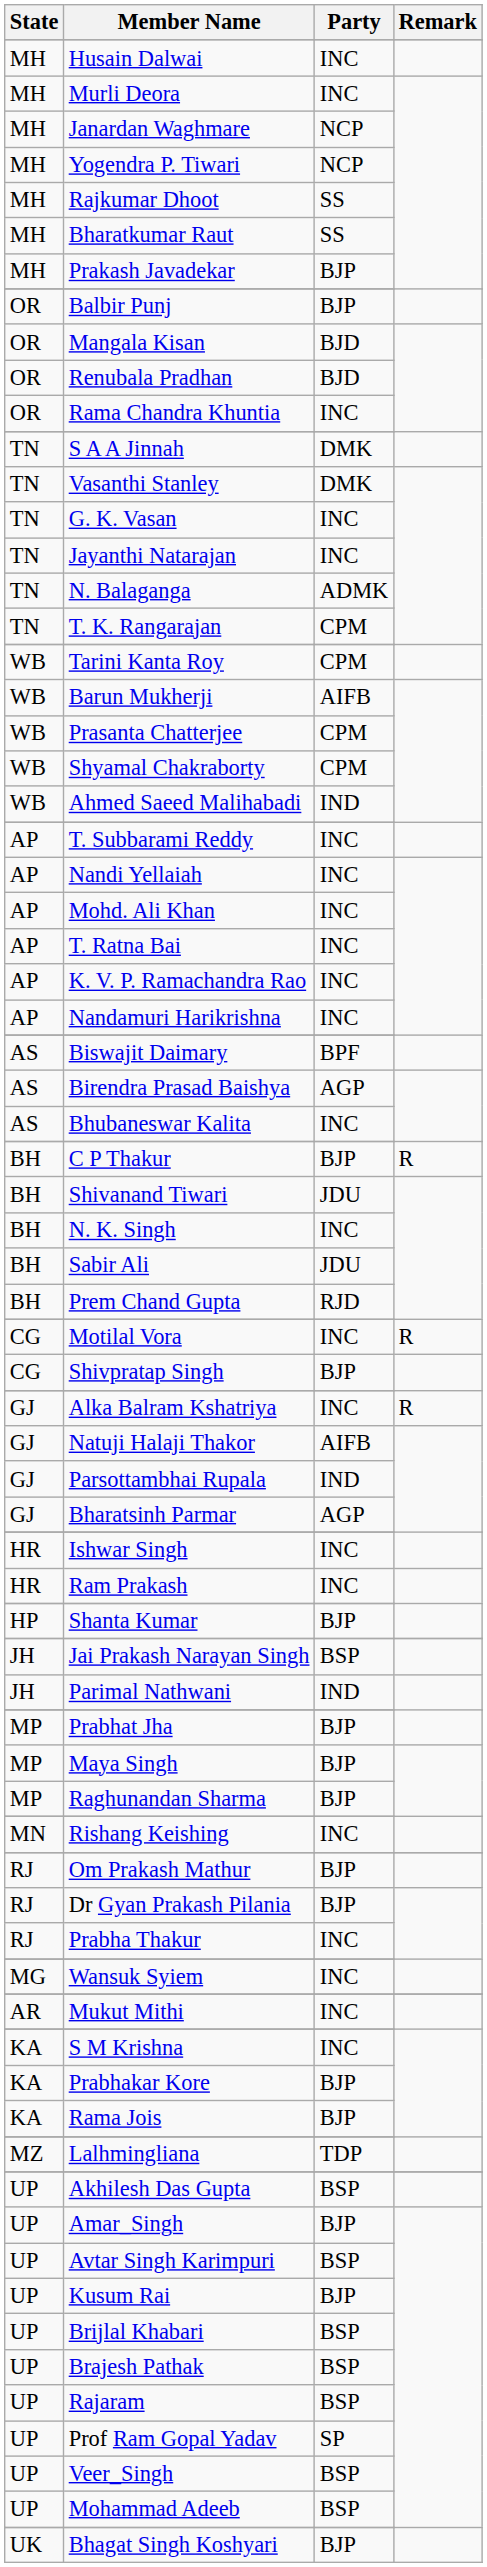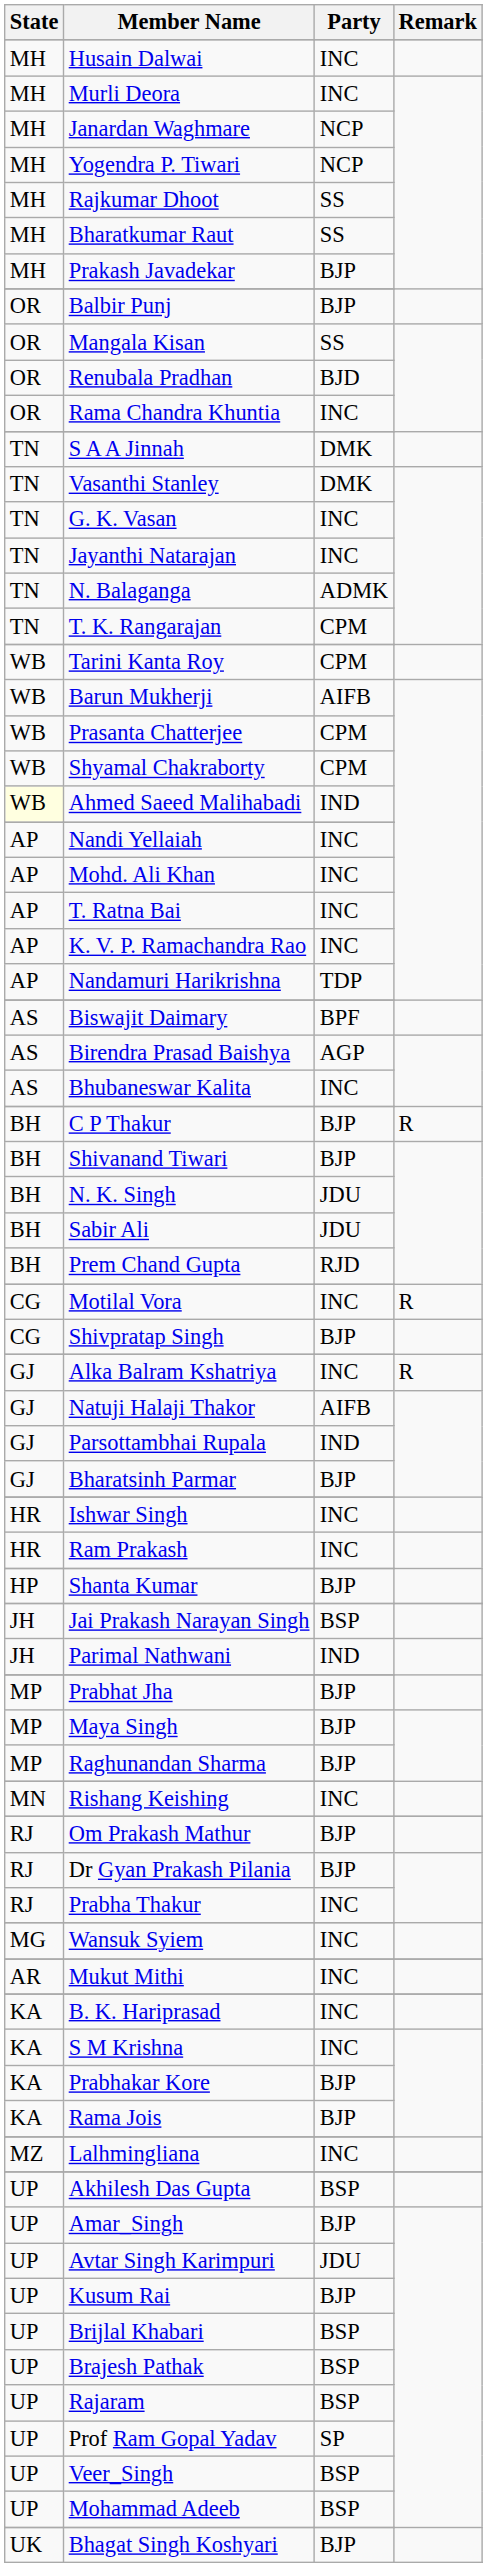 <table class="wikitable sortable">
 <tr>
 <th>State</th>
 <th>Member Name</th>
 <th>Party</th>
 <th>Remark</th>
 </tr>
 <tr>
 </tr>
 <tr>
 <td>MH</td>
 <td><a href='#'>Husain Dalwai</a></td>
 <td>INC</td>
 <td></td>
 </tr>
 <tr>
 <td>MH</td>
 <td><a href='#'>Murli Deora</a></td>
 <td>INC</td>
 </tr>
 <tr>
 <td>MH</td>
 <td><a href='#'>Janardan Waghmare</a></td>
 <td>NCP</td>
 </tr>
 <tr>
 <td>MH</td>
 <td><a href='#'>Yogendra P. Tiwari</a></td>
 <td>NCP</td>
 </tr>
 <tr>
 <td>MH</td>
 <td><a href='#'>Rajkumar Dhoot</a></td>
 <td>SS</td>
 </tr>
 <tr>
 <td>MH</td>
 <td><a href='#'>Bharatkumar Raut</a></td>
 <td>SS</td>
 </tr>
 <tr>
 <td>MH</td>
 <td><a href='#'>Prakash Javadekar</a></td>
 <td>BJP</td>
 </tr>
 <tr>
 </tr>
 <tr>
 <td>OR</td>
 <td><a href='#'>Balbir Punj</a></td>
 <td>BJP</td>
 <td></td>
 </tr>
 <tr>
 <td>OR</td>
 <td><a href='#'>Mangala Kisan</a></td>
-<td>BJD</td>
+<td>SS</td>
 </tr>
 <tr>
 <td>OR</td>
 <td><a href='#'>Renubala Pradhan</a></td>
 <td>BJD</td>
 </tr>
 <tr>
 <td>OR</td>
 <td><a href='#'>Rama Chandra Khuntia</a></td>
 <td>INC</td>
 </tr>
 <tr>
 </tr>
 <tr>
 <td>TN</td>
 <td><a href='#'>S A A Jinnah</a></td>
 <td>DMK</td>
 <td></td>
 </tr>
 <tr>
 <td>TN</td>
 <td><a href='#'>Vasanthi Stanley</a></td>
 <td>DMK</td>
 </tr>
 <tr>
 <td>TN</td>
 <td><a href='#'>G. K. Vasan</a></td>
 <td>INC</td>
 </tr>
 <tr>
 <td>TN</td>
 <td><a href='#'>Jayanthi Natarajan</a></td>
 <td>INC</td>
 </tr>
 <tr>
 <td>TN</td>
 <td><a href='#'>N. Balaganga</a></td>
 <td>ADMK</td>
 </tr>
 <tr>
 <td>TN</td>
 <td><a href='#'>T. K. Rangarajan</a></td>
 <td>CPM</td>
 </tr>
 <tr>
 </tr>
 <tr>
 <td>WB</td>
 <td><a href='#'>Tarini Kanta Roy</a></td>
 <td>CPM</td>
 <td></td>
 </tr>
 <tr>
 <td>WB</td>
 <td><a href='#'>Barun Mukherji</a></td>
 <td>AIFB</td>
 </tr>
 <tr>
 <td>WB</td>
 <td><a href='#'>Prasanta Chatterjee</a></td>
 <td>CPM</td>
 </tr>
 <tr>
 <td>WB</td>
 <td><a href='#'>Shyamal Chakraborty</a></td>
 <td>CPM</td>
 </tr>
 <tr>
-<td>WB</td>
+<td style="background: lightyellow;">WB</td>
 <td><a href='#'>Ahmed Saeed Malihabadi</a></td>
 <td>IND</td>
 </tr>
 <tr>
-</tr>
-<tr>
-<td>AP</td>
-<td><a href='#'>T. Subbarami Reddy </a></td>
-<td>INC</td>
-<td></td>
 </tr>
 <tr>
 <td>AP</td>
 <td><a href='#'>Nandi Yellaiah </a></td>
 <td>INC</td>
 </tr>
 <tr>
 <td>AP</td>
 <td><a href='#'>Mohd. Ali Khan </a></td>
 <td>INC</td>
 </tr>
 <tr>
 <td>AP</td>
 <td><a href='#'>T. Ratna Bai </a></td>
 <td>INC</td>
 </tr>
 <tr>
 <td>AP</td>
 <td><a href='#'>K. V. P. Ramachandra Rao </a></td>
 <td>INC</td>
 </tr>
 <tr>
 <td>AP</td>
 <td><a href='#'>Nandamuri Harikrishna</a></td>
-<td>INC</td>
+<td>TDP</td>
 </tr>
 <tr>
 </tr>
 <tr>
 <td>AS</td>
 <td><a href='#'>Biswajit Daimary</a></td>
 <td>BPF</td>
 <td></td>
 </tr>
 <tr>
 <td>AS</td>
 <td><a href='#'>Birendra Prasad Baishya</a></td>
 <td>AGP</td>
 </tr>
 <tr>
 <td>AS</td>
 <td><a href='#'>Bhubaneswar Kalita</a></td>
 <td>INC</td>
 </tr>
 <tr>
 </tr>
 <tr>
 <td>BH</td>
 <td><a href='#'>C P Thakur</a></td>
 <td>BJP</td>
 <td>R</td>
 </tr>
 <tr>
 <td>BH</td>
 <td><a href='#'>Shivanand Tiwari</a></td>
-<td>JDU</td>
+<td>BJP</td>
 </tr>
 <tr>
 <td>BH</td>
 <td><a href='#'>N. K. Singh</a></td>
-<td>INC</td>
+<td>JDU</td>
 </tr>
 <tr>
 <td>BH</td>
 <td><a href='#'>Sabir Ali</a></td>
 <td>JDU</td>
 </tr>
 <tr>
 <td>BH</td>
 <td><a href='#'>Prem Chand Gupta</a></td>
 <td>RJD</td>
 </tr>
 <tr>
 </tr>
 <tr>
 <td>CG</td>
 <td><a href='#'>Motilal Vora</a></td>
 <td>INC</td>
 <td>R</td>
 </tr>
 <tr>
 <td>CG</td>
 <td><a href='#'>Shivpratap Singh</a></td>
 <td>BJP</td>
 </tr>
 <tr>
 </tr>
 <tr>
 <td>GJ</td>
 <td><a href='#'>Alka Balram Kshatriya</a></td>
 <td>INC</td>
 <td>R</td>
 </tr>
 <tr>
 <td>GJ</td>
 <td><a href='#'>Natuji Halaji Thakor</a></td>
 <td>AIFB</td>
 </tr>
 <tr>
 <td>GJ</td>
 <td><a href='#'>Parsottambhai Rupala</a></td>
 <td>IND</td>
 </tr>
 <tr>
 <td>GJ</td>
 <td><a href='#'>Bharatsinh Parmar</a></td>
-<td>AGP</td>
+<td>BJP</td>
 </tr>
 <tr>
 </tr>
 <tr>
 <td>HR</td>
 <td><a href='#'>Ishwar Singh</a></td>
 <td>INC</td>
 <td></td>
 </tr>
 <tr>
 <td>HR</td>
 <td><a href='#'>Ram Prakash</a></td>
 <td>INC</td>
 </tr>
 <tr>
 </tr>
 <tr>
 <td>HP</td>
 <td><a href='#'>Shanta Kumar</a></td>
 <td>BJP</td>
 <td></td>
 </tr>
 <tr>
 </tr>
 <tr>
 <td>JH</td>
 <td><a href='#'>Jai Prakash Narayan Singh</a></td>
 <td>BSP</td>
 <td></td>
 </tr>
 <tr>
 <td>JH</td>
 <td><a href='#'>Parimal Nathwani</a></td>
 <td>IND</td>
 </tr>
 <tr>
 </tr>
 <tr>
 <td>MP</td>
 <td><a href='#'>Prabhat Jha</a></td>
 <td>BJP</td>
 <td></td>
 </tr>
 <tr>
 <td>MP</td>
 <td><a href='#'>Maya Singh</a></td>
 <td>BJP</td>
 </tr>
 <tr>
 <td>MP</td>
 <td><a href='#'>Raghunandan Sharma</a></td>
 <td>BJP</td>
 </tr>
 <tr>
 </tr>
 <tr>
 <td>MN</td>
 <td><a href='#'>Rishang Keishing</a></td>
 <td>INC</td>
 <td></td>
 </tr>
 <tr>
 </tr>
 <tr>
 <td>RJ</td>
 <td><a href='#'>Om Prakash Mathur</a></td>
 <td>BJP</td>
 <td></td>
 </tr>
 <tr>
 <td>RJ</td>
 <td>Dr <a href='#'>Gyan Prakash Pilania</a></td>
 <td>BJP</td>
 </tr>
 <tr>
 <td>RJ</td>
 <td><a href='#'>Prabha Thakur</a></td>
 <td>INC</td>
 </tr>
 <tr>
 </tr>
 <tr>
 <td>MG</td>
 <td><a href='#'>Wansuk Syiem</a></td>
 <td>INC</td>
 <td></td>
 </tr>
 <tr>
 </tr>
 <tr>
 <td>AR</td>
 <td><a href='#'>Mukut  Mithi</a></td>
 <td>INC</td>
 <td></td>
 </tr>
 <tr>
 </tr>
 <tr>
 <td>KA</td>
+<td><a href='#'>B. K. Hariprasad</a></td>
+<td>INC</td>
+<td></td>
+</tr>
+<tr>
+<td>KA</td>
 <td><a href='#'>S M Krishna</a></td>
 <td>INC</td>
 </tr>
 <tr>
 <td>KA</td>
 <td><a href='#'>Prabhakar Kore</a></td>
 <td>BJP</td>
 </tr>
 <tr>
 <td>KA</td>
 <td><a href='#'>Rama Jois</a></td>
 <td>BJP</td>
 </tr>
 <tr>
 </tr>
 <tr>
 <td>MZ</td>
 <td><a href='#'>Lalhmingliana</a></td>
-<td>TDP</td>
+<td>INC</td>
 <td></td>
 </tr>
 <tr>
 </tr>
 <tr>
 <td>UP</td>
 <td><a href='#'>Akhilesh Das Gupta</a></td>
 <td>BSP</td>
 <td></td>
 </tr>
 <tr>
 <td>UP</td>
 <td><a href='#'>Amar_Singh</a></td>
 <td>BJP</td>
 </tr>
 <tr>
 <td>UP</td>
 <td><a href='#'>Avtar Singh Karimpuri</a></td>
-<td>BSP</td>
+<td>JDU</td>
 </tr>
 <tr>
 <td>UP</td>
 <td><a href='#'>Kusum Rai</a></td>
 <td>BJP</td>
 </tr>
 <tr>
 <td>UP</td>
 <td><a href='#'>Brijlal Khabari</a></td>
 <td>BSP</td>
 </tr>
 <tr>
 <td>UP</td>
 <td><a href='#'>Brajesh Pathak</a></td>
 <td>BSP</td>
 </tr>
 <tr>
 <td>UP</td>
 <td><a href='#'>Rajaram</a></td>
 <td>BSP</td>
 </tr>
 <tr>
 <td>UP</td>
 <td>Prof <a href='#'>Ram Gopal Yadav</a></td>
 <td>SP</td>
 </tr>
 <tr>
 <td>UP</td>
 <td><a href='#'>Veer_Singh</a></td>
 <td>BSP</td>
 </tr>
 <tr>
 <td>UP</td>
 <td><a href='#'>Mohammad Adeeb</a></td>
 <td>BSP</td>
 </tr>
 <tr>
 </tr>
 <tr>
 <td>UK</td>
 <td><a href='#'>Bhagat Singh Koshyari</a></td>
 <td>BJP</td>
 <td></td>
 </tr>
 <tr>
 </tr>
 <tr>
 </tr>
 </table>
